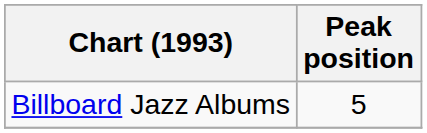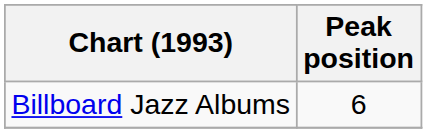 <table class="wikitable">
 <tr>
 <th>Chart (1993)</th>
 <th>Peak<br>position</th>
 </tr>
 <tr>
 <td><a href='#'>Billboard</a> Jazz Albums</td>
-<td align=center>5</td>
+<td align=center>6</td>
 </tr>
 <tr>
 </tr>
 </table>
